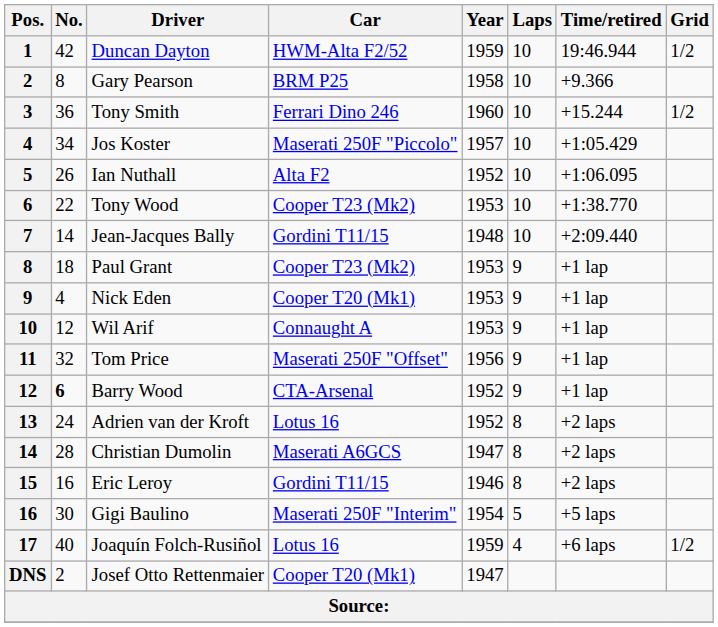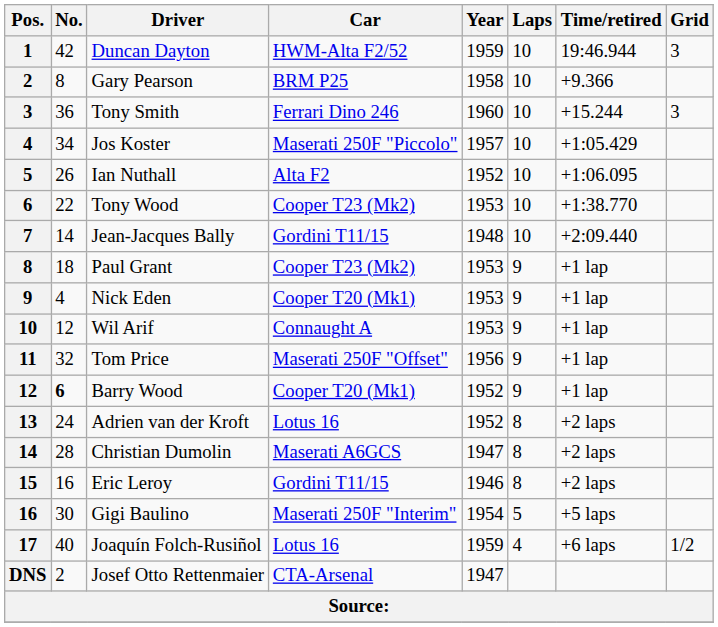 <table class="wikitable" style="font-size:90%">
 <tr>
 <th>Pos.</th>
 <th>No.</th>
 <th>Driver</th>
 <th>Car</th>
 <th>Year</th>
 <th>Laps</th>
 <th>Time/retired</th>
 <th>Grid</th>
 </tr>
 <tr>
 <th>1</th>
 <td>42</td>
 <td> <a href='#'>Duncan Dayton</a></td>
 <td><a href='#'>HWM-Alta F2/52</a></td>
 <td>1959</td>
 <td>10</td>
 <td>19:46.944</td>
-<td>1/2</td>
+<td>3</td>
 </tr>
 <tr>
 <th>2</th>
 <td>8</td>
 <td> Gary Pearson</td>
 <td><a href='#'>BRM P25</a></td>
 <td>1958</td>
 <td>10</td>
 <td>+9.366</td>
 <td></td>
 </tr>
 <tr>
 <th>3</th>
 <td>36</td>
 <td> Tony Smith</td>
 <td><a href='#'>Ferrari Dino 246</a></td>
 <td>1960</td>
 <td>10</td>
 <td>+15.244</td>
-<td>1/2</td>
+<td>3</td>
 </tr>
 <tr>
 <th>4</th>
 <td>34</td>
 <td> Jos Koster</td>
 <td><a href='#'>Maserati 250F "Piccolo"</a></td>
 <td>1957</td>
 <td>10</td>
 <td>+1:05.429</td>
 <td></td>
 </tr>
 <tr>
 <th>5</th>
 <td>26</td>
 <td> Ian Nuthall</td>
 <td><a href='#'>Alta F2</a></td>
 <td>1952</td>
 <td>10</td>
 <td>+1:06.095</td>
 <td></td>
 </tr>
 <tr>
 <th>6</th>
 <td>22</td>
 <td> Tony Wood</td>
 <td><a href='#'>Cooper T23 (Mk2)</a></td>
 <td>1953</td>
 <td>10</td>
 <td>+1:38.770</td>
 <td></td>
 </tr>
 <tr>
 <th>7</th>
 <td>14</td>
 <td> Jean-Jacques Bally</td>
 <td><a href='#'>Gordini T11/15</a></td>
 <td>1948</td>
 <td>10</td>
 <td>+2:09.440</td>
 <td></td>
 </tr>
 <tr>
 <th>8</th>
 <td>18</td>
 <td> Paul Grant</td>
 <td><a href='#'>Cooper T23 (Mk2)</a></td>
 <td>1953</td>
 <td>9</td>
 <td>+1 lap</td>
 <td></td>
 </tr>
 <tr>
 <th>9</th>
 <td>4</td>
 <td> Nick Eden</td>
 <td><a href='#'>Cooper T20 (Mk1)</a></td>
 <td>1953</td>
 <td>9</td>
 <td>+1 lap</td>
 <td></td>
 </tr>
 <tr>
 <th>10</th>
 <td>12</td>
 <td> Wil Arif</td>
 <td><a href='#'>Connaught A</a></td>
 <td>1953</td>
 <td>9</td>
 <td>+1 lap</td>
 <td></td>
 </tr>
 <tr>
 <th>11</th>
 <td>32</td>
 <td> Tom Price</td>
 <td><a href='#'>Maserati 250F "Offset"</a></td>
 <td>1956</td>
 <td>9</td>
 <td>+1 lap</td>
 <td></td>
 </tr>
 <tr>
 <th>12</th>
 <td><strong>6</strong></td>
 <td> Barry Wood</td>
-<td><a href='#'>CTA-Arsenal</a></td>
+<td><a href='#'>Cooper T20 (Mk1)</a></td>
 <td>1952</td>
 <td>9</td>
 <td>+1 lap</td>
 <td></td>
 </tr>
 <tr>
 <th>13</th>
 <td>24</td>
 <td> Adrien van der Kroft</td>
 <td><a href='#'>Lotus 16</a></td>
 <td>1952</td>
 <td>8</td>
 <td>+2 laps</td>
 <td></td>
 </tr>
 <tr>
 <th>14</th>
 <td>28</td>
 <td> Christian Dumolin</td>
 <td><a href='#'>Maserati A6GCS</a></td>
 <td>1947</td>
 <td>8</td>
 <td>+2 laps</td>
 <td></td>
 </tr>
 <tr>
 <th>15</th>
 <td>16</td>
 <td> Eric Leroy</td>
 <td><a href='#'>Gordini T11/15</a></td>
 <td>1946</td>
 <td>8</td>
 <td>+2 laps</td>
 <td></td>
 </tr>
 <tr>
 <th>16</th>
 <td>30</td>
 <td> Gigi Baulino</td>
 <td><a href='#'>Maserati 250F "Interim"</a></td>
 <td>1954</td>
 <td>5</td>
 <td>+5 laps</td>
 <td></td>
 </tr>
 <tr>
 <th>17</th>
 <td>40</td>
 <td> Joaquín Folch-Rusiñol</td>
 <td><a href='#'>Lotus 16</a></td>
 <td>1959</td>
 <td>4</td>
 <td>+6 laps</td>
 <td>1/2</td>
 </tr>
 <tr>
 <th>DNS</th>
 <td>2</td>
 <td> Josef Otto Rettenmaier</td>
-<td><a href='#'>Cooper T20 (Mk1)</a></td>
+<td><a href='#'>CTA-Arsenal</a></td>
 <td>1947</td>
 <td></td>
 <td></td>
 <td></td>
 </tr>
 <tr style="background-color:#E5E4E2" align="center">
 <th colspan=8>Source:</th>
 </tr>
 <tr>
 </tr>
 </table>
